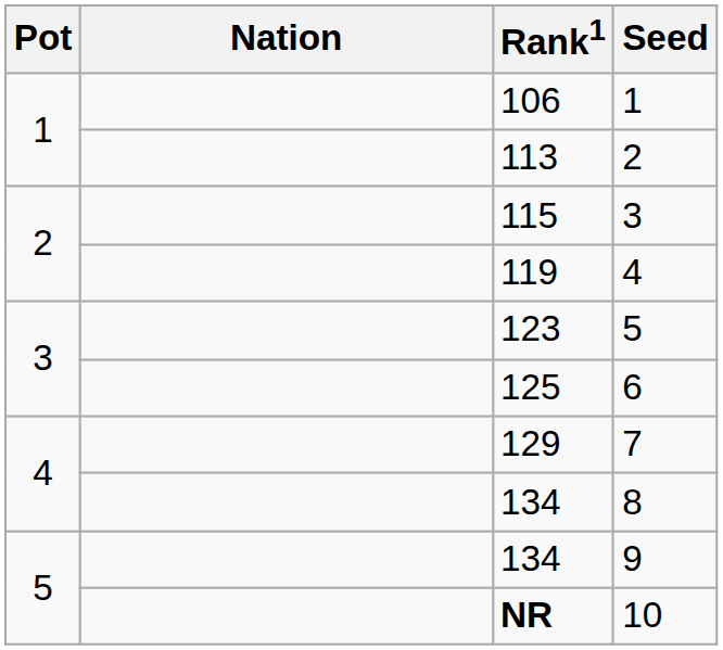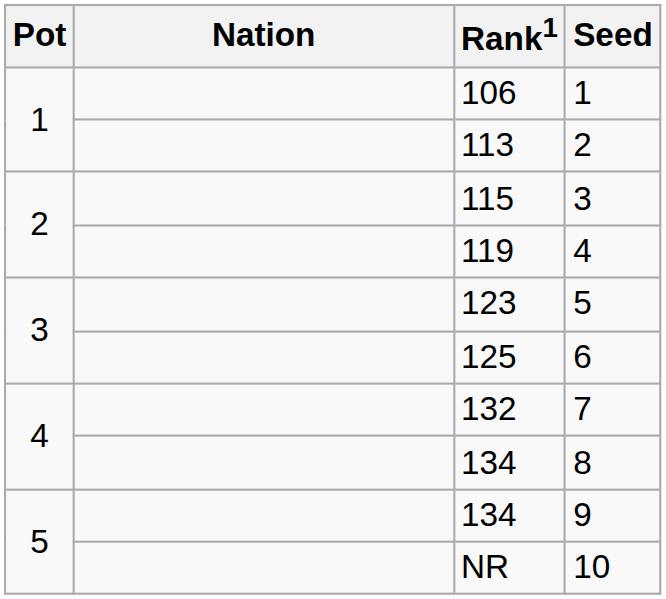 <table class="wikitable">
 <tr>
 <th>Pot</th>
 <th width="175">Nation</th>
 <th>Rank<sup>1</sup></th>
 <th>Seed</th>
 </tr>
 <tr>
 <td rowspan=2 style="text-align:center;">1</td>
 <td></td>
 <td>106</td>
 <td>1</td>
 </tr>
 <tr>
 <td></td>
 <td>113</td>
 <td>2</td>
 </tr>
 <tr>
 <td rowspan=2 style="text-align:center;">2</td>
 <td></td>
 <td>115</td>
 <td>3</td>
 </tr>
 <tr>
 <td></td>
 <td>119</td>
 <td>4</td>
 </tr>
 <tr>
 <td rowspan=2 style="text-align:center;">3</td>
 <td></td>
 <td>123</td>
 <td>5</td>
 </tr>
 <tr>
 <td></td>
 <td>125</td>
 <td>6</td>
 </tr>
 <tr>
 <td rowspan=2 style="text-align:center;">4</td>
 <td></td>
-<td>129</td>
+<td>132</td>
 <td>7</td>
 </tr>
 <tr>
 <td></td>
 <td>134</td>
 <td>8</td>
 </tr>
 <tr>
 <td rowspan=2 style="text-align:center;">5</td>
 <td></td>
 <td>134</td>
 <td>9</td>
 </tr>
 <tr>
 <td></td>
-<td><strong>NR</strong></td>
+<td>NR</td>
 <td>10</td>
 </tr>
 </table>
